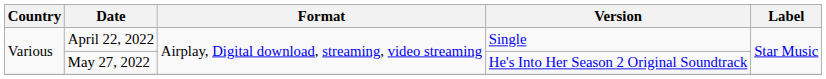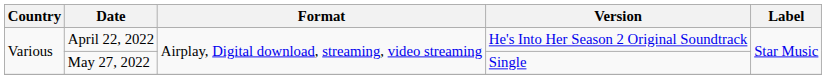 <table class="wikitable">
 <tr>
 <th>Country</th>
 <th>Date</th>
 <th>Format</th>
 <th>Version</th>
 <th>Label</th>
 </tr>
 <tr>
 <td rowspan="2">Various</td>
 <td>April 22, 2022</td>
 <td rowspan="2">Airplay, <a href='#'>Digital download</a>, <a href='#'>streaming</a>, <a href='#'>video streaming</a></td>
-<td><a href='#'>Single</a></td>
+<td><a href='#'> He's Into Her Season 2 Original Soundtrack</a></td>
 <td rowspan="2"><a href='#'>Star Music</a></td>
 </tr>
 <tr>
 <td>May 27, 2022</td>
-<td><a href='#'> He's Into Her Season 2 Original Soundtrack</a></td>
+<td><a href='#'>Single</a></td>
 </tr>
 <tr>
 </tr>
 </table>
